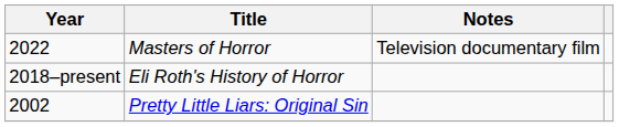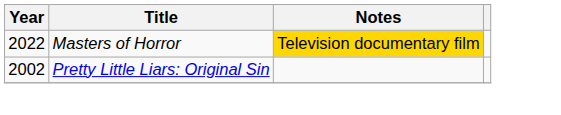 <table class="wikitable plainrowheaders">
 <tr>
 <th>Year</th>
 <th>Title</th>
 <th>Notes</th>
 <th class="unsortable"></th>
 </tr>
 <tr>
 <td>2022</td>
 <td><em>Masters of Horror</em></td>
-<td>Television documentary film</td>
-<td style="text-align:center;"></td>
-</tr>
-<tr>
-<td>2018–present</td>
-<td><em>Eli Roth's History of Horror</em></td>
-<td></td>
+<td style="background: gold;">Television documentary film</td>
 <td style="text-align:center;"></td>
 </tr>
 <tr>
 <td>2002</td>
 <td><em><a href='#'>Pretty Little Liars: Original Sin</a></em></td>
 <td></td>
 <td style="text-align:center;"></td>
 </tr>
 <tr>
 </tr>
 </table>
